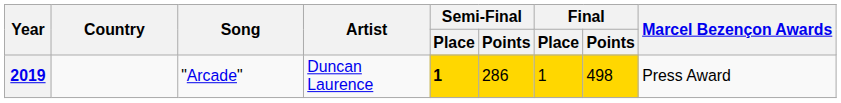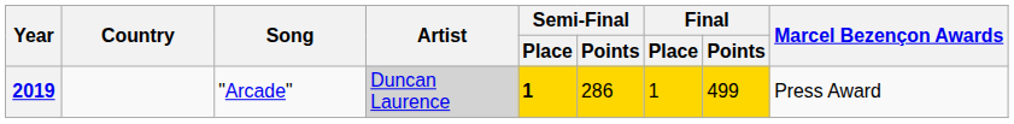 <table class="wikitable plainrowheaders">
 <tr>
 <th scope="col" rowspan="2" style="width:2.5em;">Year</th>
 <th scope="col" rowspan="2" width="120px">Country</th>
 <th scope="col" rowspan="2" width="120px">Song</th>
 <th scope="col" rowspan="2" width="120px">Artist</th>
 <th scope="col" colspan="2">Semi-Final</th>
 <th scope="col" colspan="2">Final</th>
 <th scope="col" rowspan="2"><a href='#'>Marcel Bezençon Awards</a></th>
 </tr>
 <tr>
 <th scope="col">Place</th>
 <th scope="col">Points</th>
 <th scope="col">Place</th>
 <th scope="col">Points</th>
 </tr>
 <tr>
 <th scope="row" style="text-align:center"><a href='#'>2019</a></th>
 <td></td>
 <td>"<a href='#'>Arcade</a>"</td>
-<td><a href='#'>Duncan Laurence</a></td>
+<td style="background: lightgrey;"><a href='#'>Duncan Laurence</a></td>
 <td bgcolor="gold"><strong>1</strong></td>
 <td bgcolor="gold">286</td>
 <td bgcolor="gold">1</td>
-<td bgcolor="gold">498</td>
+<td bgcolor="gold">499</td>
 <td>Press Award</td>
 </tr>
 </table>
